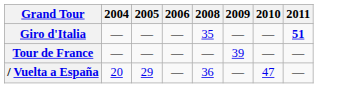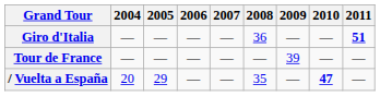 <table class="wikitable plainrowheaders">
 <tr>
 <th scope="col"><a href='#'>Grand Tour</a></th>
 <th scope="col">2004</th>
 <th scope="col">2005</th>
 <th scope="col">2006</th>
+<th scope="col">2007</th>
 <th scope="col">2008</th>
 <th scope="col">2009</th>
 <th scope="col">2010</th>
 <th scope="col">2011</th>
 </tr>
 <tr style="text-align:center;">
 <th scope="row"> <a href='#'>Giro d'Italia</a></th>
 <td>—</td>
 <td>—</td>
 <td>—</td>
-<td><a href='#'>35</a></td>
+<td>—</td>
+<td><a href='#'>36</a></td>
 <td>—</td>
 <td>—</td>
 <td><strong><a href='#'>51</a></strong></td>
 </tr>
 <tr style="text-align:center;">
 <th scope="row"> <a href='#'>Tour de France</a></th>
+<td>—</td>
 <td>—</td>
 <td>—</td>
 <td>—</td>
 <td>—</td>
 <td><a href='#'>39</a></td>
 <td>—</td>
 <td>—</td>
 </tr>
 <tr style="text-align:center;">
 <th scope="row">/ <a href='#'>Vuelta a España</a></th>
 <td><a href='#'>20</a></td>
 <td><a href='#'>29</a></td>
 <td>—</td>
-<td><a href='#'>36</a></td>
 <td>—</td>
-<td><a href='#'>47</a></td>
+<td><a href='#'>35</a></td>
+<td>—</td>
+<td><strong><a href='#'>47</a></strong></td>
 <td>—</td>
 </tr>
 </table>
